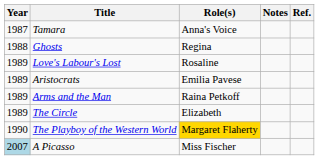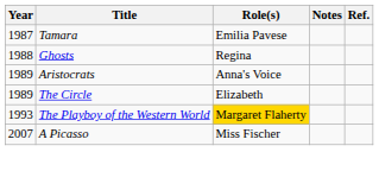 <table class="wikitable">
 <tr>
 <th>Year</th>
 <th>Title</th>
 <th>Role(s)</th>
 <th>Notes</th>
 <th>Ref.</th>
 </tr>
 <tr>
 <td>1987</td>
 <td><em>Tamara</em></td>
-<td>Anna's Voice</td>
+<td>Emilia Pavese</td>
 <td></td>
 <td></td>
 </tr>
 <tr>
 <td>1988</td>
 <td><a href='#'><em>Ghosts</em></a></td>
 <td>Regina</td>
 <td></td>
 <td></td>
 </tr>
 <tr>
 <td>1989</td>
-<td><em><a href='#'>Love's Labour's Lost</a></em></td>
-<td>Rosaline</td>
-<td></td>
-<td></td>
-</tr>
-<tr>
-<td>1989</td>
 <td><em>Aristocrats</em></td>
-<td>Emilia Pavese</td>
-<td></td>
-<td></td>
-</tr>
-<tr>
-<td>1989</td>
-<td><em><a href='#'>Arms and the Man</a></em></td>
-<td>Raina Petkoff</td>
+<td>Anna's Voice</td>
 <td></td>
 <td></td>
 </tr>
 <tr>
 <td>1989</td>
 <td><a href='#'><em>The Circle</em></a></td>
 <td>Elizabeth</td>
 <td></td>
 <td></td>
 </tr>
 <tr>
-<td>1990</td>
+<td>1993</td>
 <td><em><a href='#'>The Playboy of the Western World</a></em></td>
 <td style="background: gold;">Margaret Flaherty</td>
 <td></td>
 <td></td>
 </tr>
 <tr>
-<td style="background: lightblue;">2007</td>
+<td>2007</td>
 <td><em>A Picasso</em></td>
 <td>Miss Fischer</td>
 <td></td>
 <td></td>
 </tr>
 </table>
